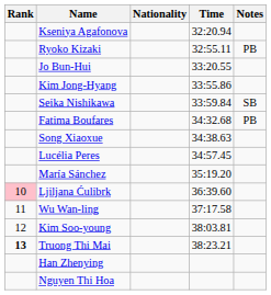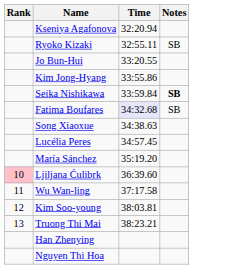 <table class="wikitable sortable" style="text-align:center">
 <tr>
 <th>Rank</th>
 <th>Name</th>
-<th>Nationality</th>
 <th>Time</th>
 <th>Notes</th>
 </tr>
 <tr>
 <td></td>
 <td align=left><a href='#'>Kseniya Agafonova</a></td>
-<td align=left></td>
 <td>32:20.94</td>
 <td></td>
 </tr>
 <tr>
 <td></td>
 <td align=left><a href='#'>Ryoko Kizaki</a></td>
-<td align=left></td>
 <td>32:55.11</td>
-<td>PB</td>
+<td>SB</td>
 </tr>
 <tr>
 <td></td>
 <td align=left><a href='#'>Jo Bun-Hui</a></td>
-<td align=left></td>
 <td>33:20.55</td>
 <td></td>
 </tr>
 <tr>
 <td></td>
 <td align=left><a href='#'>Kim Jong-Hyang</a></td>
-<td align=left></td>
 <td>33:55.86</td>
 <td></td>
 </tr>
 <tr>
 <td></td>
 <td align=left><a href='#'>Seika Nishikawa</a></td>
-<td align=left></td>
 <td>33:59.84</td>
+<td><strong>SB</strong></td>
+</tr>
+<tr>
+<td></td>
+<td align=left><a href='#'>Fatima Boufares</a></td>
+<td style="background: lavender;">34:32.68</td>
 <td>SB</td>
 </tr>
 <tr>
 <td></td>
-<td align=left><a href='#'>Fatima Boufares</a></td>
-<td align=left></td>
-<td>34:32.68</td>
-<td>PB</td>
-</tr>
-<tr>
-<td></td>
 <td align=left><a href='#'>Song Xiaoxue</a></td>
-<td align=left></td>
 <td>34:38.63</td>
 <td></td>
 </tr>
 <tr>
 <td></td>
 <td align=left><a href='#'>Lucélia Peres</a></td>
-<td align=left></td>
 <td>34:57.45</td>
 <td></td>
 </tr>
 <tr>
 <td></td>
 <td align=left><a href='#'>María Sánchez</a></td>
-<td align=left></td>
 <td>35:19.20</td>
 <td></td>
 </tr>
 <tr>
 <td style="background: pink;">10</td>
 <td align=left><a href='#'>Ljiljana Ćulibrk</a></td>
-<td align=left></td>
 <td>36:39.60</td>
 <td></td>
 </tr>
 <tr>
 <td>11</td>
 <td align=left><a href='#'>Wu Wan-ling</a></td>
-<td align=left></td>
 <td>37:17.58</td>
 <td></td>
 </tr>
 <tr>
 <td>12</td>
 <td align=left><a href='#'>Kim Soo-young</a></td>
-<td align=left></td>
 <td>38:03.81</td>
 <td></td>
 </tr>
 <tr>
-<td><strong>13</strong></td>
+<td>13</td>
 <td align=left><a href='#'>Truong Thi Mai</a></td>
-<td align=left></td>
 <td>38:23.21</td>
 <td></td>
 </tr>
 <tr>
 <td></td>
 <td align=left><a href='#'>Han Zhenying</a></td>
-<td align=left></td>
 <td></td>
 <td></td>
 </tr>
 <tr>
 <td></td>
 <td align=left><a href='#'>Nguyen Thi Hoa</a></td>
-<td align=left></td>
 <td></td>
 <td></td>
 </tr>
 </table>
